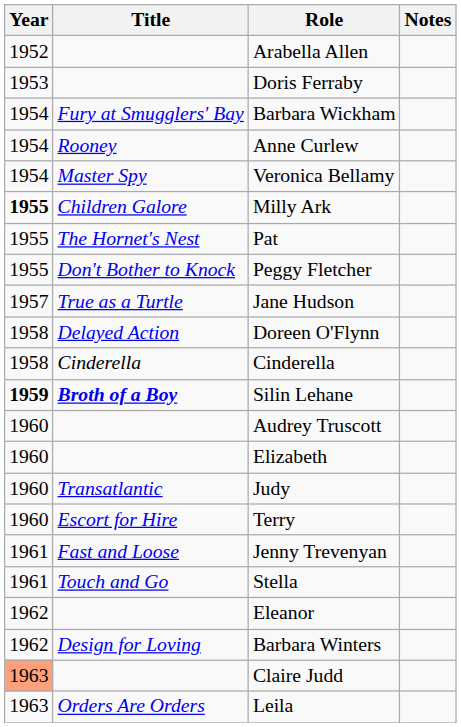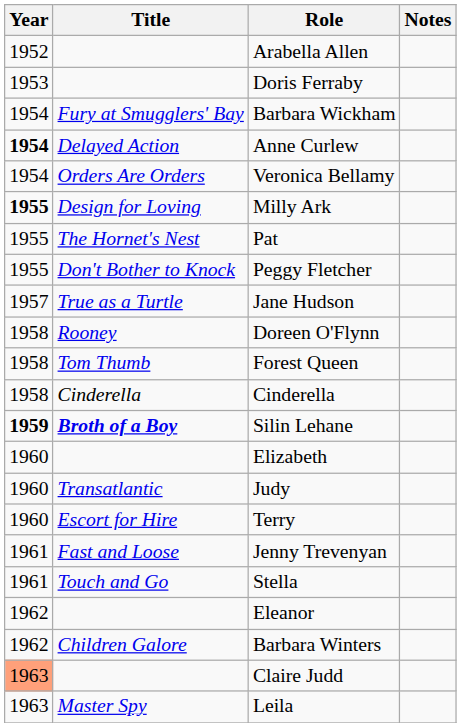 <table class="wikitable sortable">
 <tr>
 <th>Year</th>
 <th>Title</th>
 <th>Role</th>
 <th class="unsortable">Notes</th>
 </tr>
 <tr>
 <td>1952</td>
 <td><em></em></td>
 <td>Arabella Allen</td>
 <td></td>
 </tr>
 <tr>
 <td>1953</td>
 <td><em></em></td>
 <td>Doris Ferraby</td>
 <td></td>
 </tr>
 <tr>
 <td>1954</td>
 <td><em><a href='#'>Fury at Smugglers' Bay</a></em></td>
 <td>Barbara Wickham</td>
 <td></td>
 </tr>
 <tr>
-<td>1954</td>
-<td><em><a href='#'>Rooney</a></em></td>
+<td><strong>1954</strong></td>
+<td><em><a href='#'>Delayed Action</a></em></td>
 <td>Anne Curlew</td>
 <td></td>
 </tr>
 <tr>
 <td>1954</td>
-<td><em><a href='#'>Master Spy</a></em></td>
+<td><em><a href='#'>Orders Are Orders</a></em></td>
 <td>Veronica Bellamy</td>
 <td></td>
 </tr>
 <tr>
 <td><strong>1955</strong></td>
-<td><em><a href='#'>Children Galore</a></em></td>
+<td><em><a href='#'>Design for Loving</a></em></td>
 <td>Milly Ark</td>
 <td></td>
 </tr>
 <tr>
 <td>1955</td>
 <td><em><a href='#'>The Hornet's Nest</a></em></td>
 <td>Pat</td>
 <td></td>
 </tr>
 <tr>
 <td>1955</td>
 <td><em><a href='#'>Don't Bother to Knock</a></em></td>
 <td>Peggy Fletcher</td>
 <td></td>
 </tr>
 <tr>
 <td>1957</td>
 <td><em><a href='#'>True as a Turtle</a></em></td>
 <td>Jane Hudson</td>
 <td></td>
 </tr>
 <tr>
 <td>1958</td>
-<td><em><a href='#'>Delayed Action</a></em></td>
+<td><em><a href='#'>Rooney</a></em></td>
 <td>Doreen O'Flynn</td>
+<td></td>
+</tr>
+<tr>
+<td>1958</td>
+<td><em><a href='#'>Tom Thumb</a></em></td>
+<td>Forest Queen</td>
 <td></td>
 </tr>
 <tr>
 <td>1958</td>
 <td><em>Cinderella</em></td>
 <td>Cinderella</td>
 <td></td>
 </tr>
 <tr>
 <td><strong>1959</strong></td>
 <td><strong><em><a href='#'>Broth of a Boy</a></em></strong></td>
 <td>Silin Lehane</td>
-<td></td>
-</tr>
-<tr>
-<td>1960</td>
-<td><em></em></td>
-<td>Audrey Truscott</td>
 <td></td>
 </tr>
 <tr>
 <td>1960</td>
 <td><em></em></td>
 <td>Elizabeth</td>
 <td></td>
 </tr>
 <tr>
 <td>1960</td>
 <td><em><a href='#'>Transatlantic</a></em></td>
 <td>Judy</td>
 <td></td>
 </tr>
 <tr>
 <td>1960</td>
 <td><em><a href='#'>Escort for Hire</a></em></td>
 <td>Terry</td>
 <td></td>
 </tr>
 <tr>
 <td>1961</td>
 <td><em><a href='#'>Fast and Loose</a></em></td>
 <td>Jenny Trevenyan</td>
 <td></td>
 </tr>
 <tr>
 <td>1961</td>
 <td><em><a href='#'>Touch and Go</a></em></td>
 <td>Stella</td>
 <td></td>
 </tr>
 <tr>
 <td>1962</td>
 <td><em></em></td>
 <td>Eleanor</td>
 <td></td>
 </tr>
 <tr>
 <td>1962</td>
-<td><em><a href='#'>Design for Loving</a></em></td>
+<td><em><a href='#'>Children Galore</a></em></td>
 <td>Barbara Winters</td>
 <td></td>
 </tr>
 <tr>
 <td style="background: lightsalmon;">1963</td>
 <td><em></em></td>
 <td>Claire Judd</td>
 <td></td>
 </tr>
 <tr>
 <td>1963</td>
-<td><em><a href='#'>Orders Are Orders</a></em></td>
+<td><em><a href='#'>Master Spy</a></em></td>
 <td>Leila</td>
 <td></td>
 </tr>
 </table>
